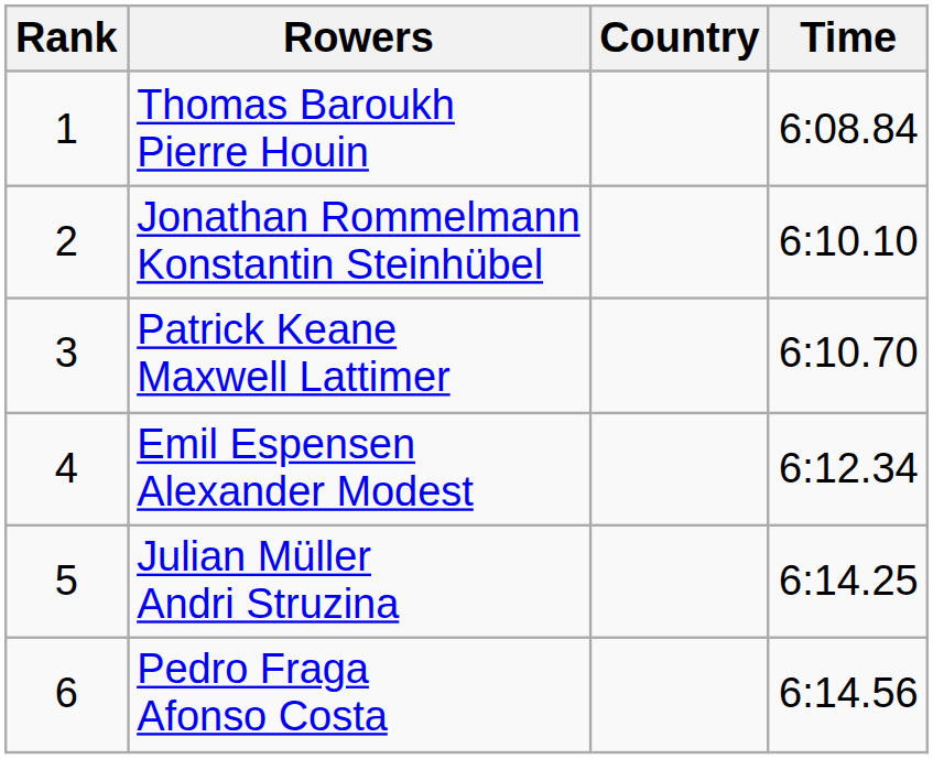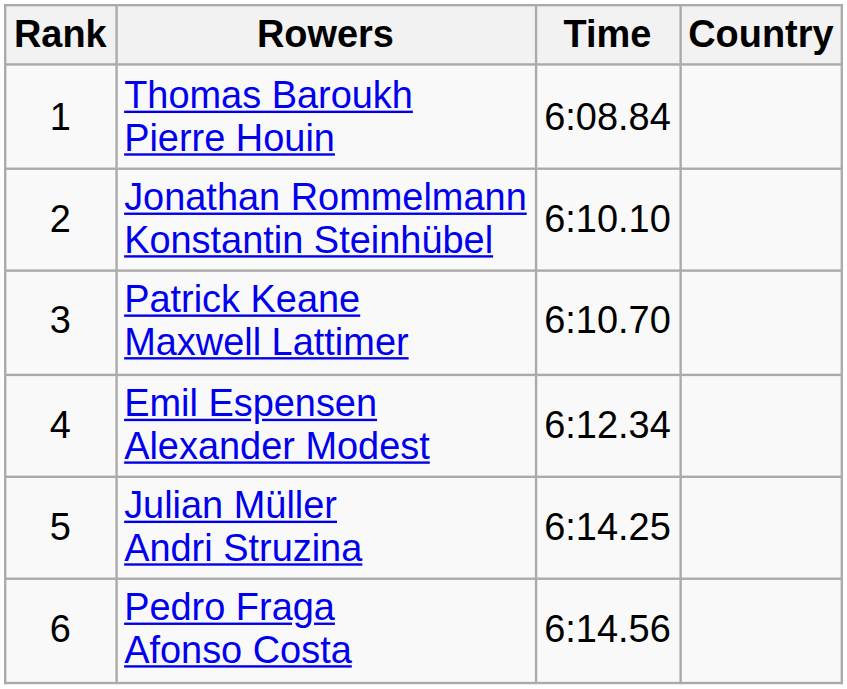 <table class="wikitable" style="text-align:center">
 <tr>
 <th>Rank</th>
 <th>Rowers</th>
+<th>Time</th>
 <th>Country</th>
-<th>Time</th>
 </tr>
 <tr>
 <td>1</td>
 <td align="left"><a href='#'>Thomas Baroukh</a><br><a href='#'>Pierre Houin</a></td>
+<td>6:08.84</td>
 <td align="left"></td>
-<td>6:08.84</td>
 </tr>
 <tr>
 <td>2</td>
 <td align="left"><a href='#'>Jonathan Rommelmann</a><br><a href='#'>Konstantin Steinhübel</a></td>
+<td>6:10.10</td>
 <td align="left"></td>
-<td>6:10.10</td>
 </tr>
 <tr>
 <td>3</td>
 <td align="left"><a href='#'>Patrick Keane</a><br><a href='#'>Maxwell Lattimer</a></td>
+<td>6:10.70</td>
 <td align="left"></td>
-<td>6:10.70</td>
 </tr>
 <tr>
 <td>4</td>
 <td align="left"><a href='#'>Emil Espensen</a><br><a href='#'>Alexander Modest</a></td>
+<td>6:12.34</td>
 <td align="left"></td>
-<td>6:12.34</td>
 </tr>
 <tr>
 <td>5</td>
 <td align="left"><a href='#'>Julian Müller</a><br><a href='#'>Andri Struzina</a></td>
+<td>6:14.25</td>
 <td align="left"></td>
-<td>6:14.25</td>
 </tr>
 <tr>
 <td>6</td>
 <td align="left"><a href='#'>Pedro Fraga</a><br><a href='#'>Afonso Costa</a></td>
+<td>6:14.56</td>
 <td align="left"></td>
-<td>6:14.56</td>
 </tr>
 </table>
